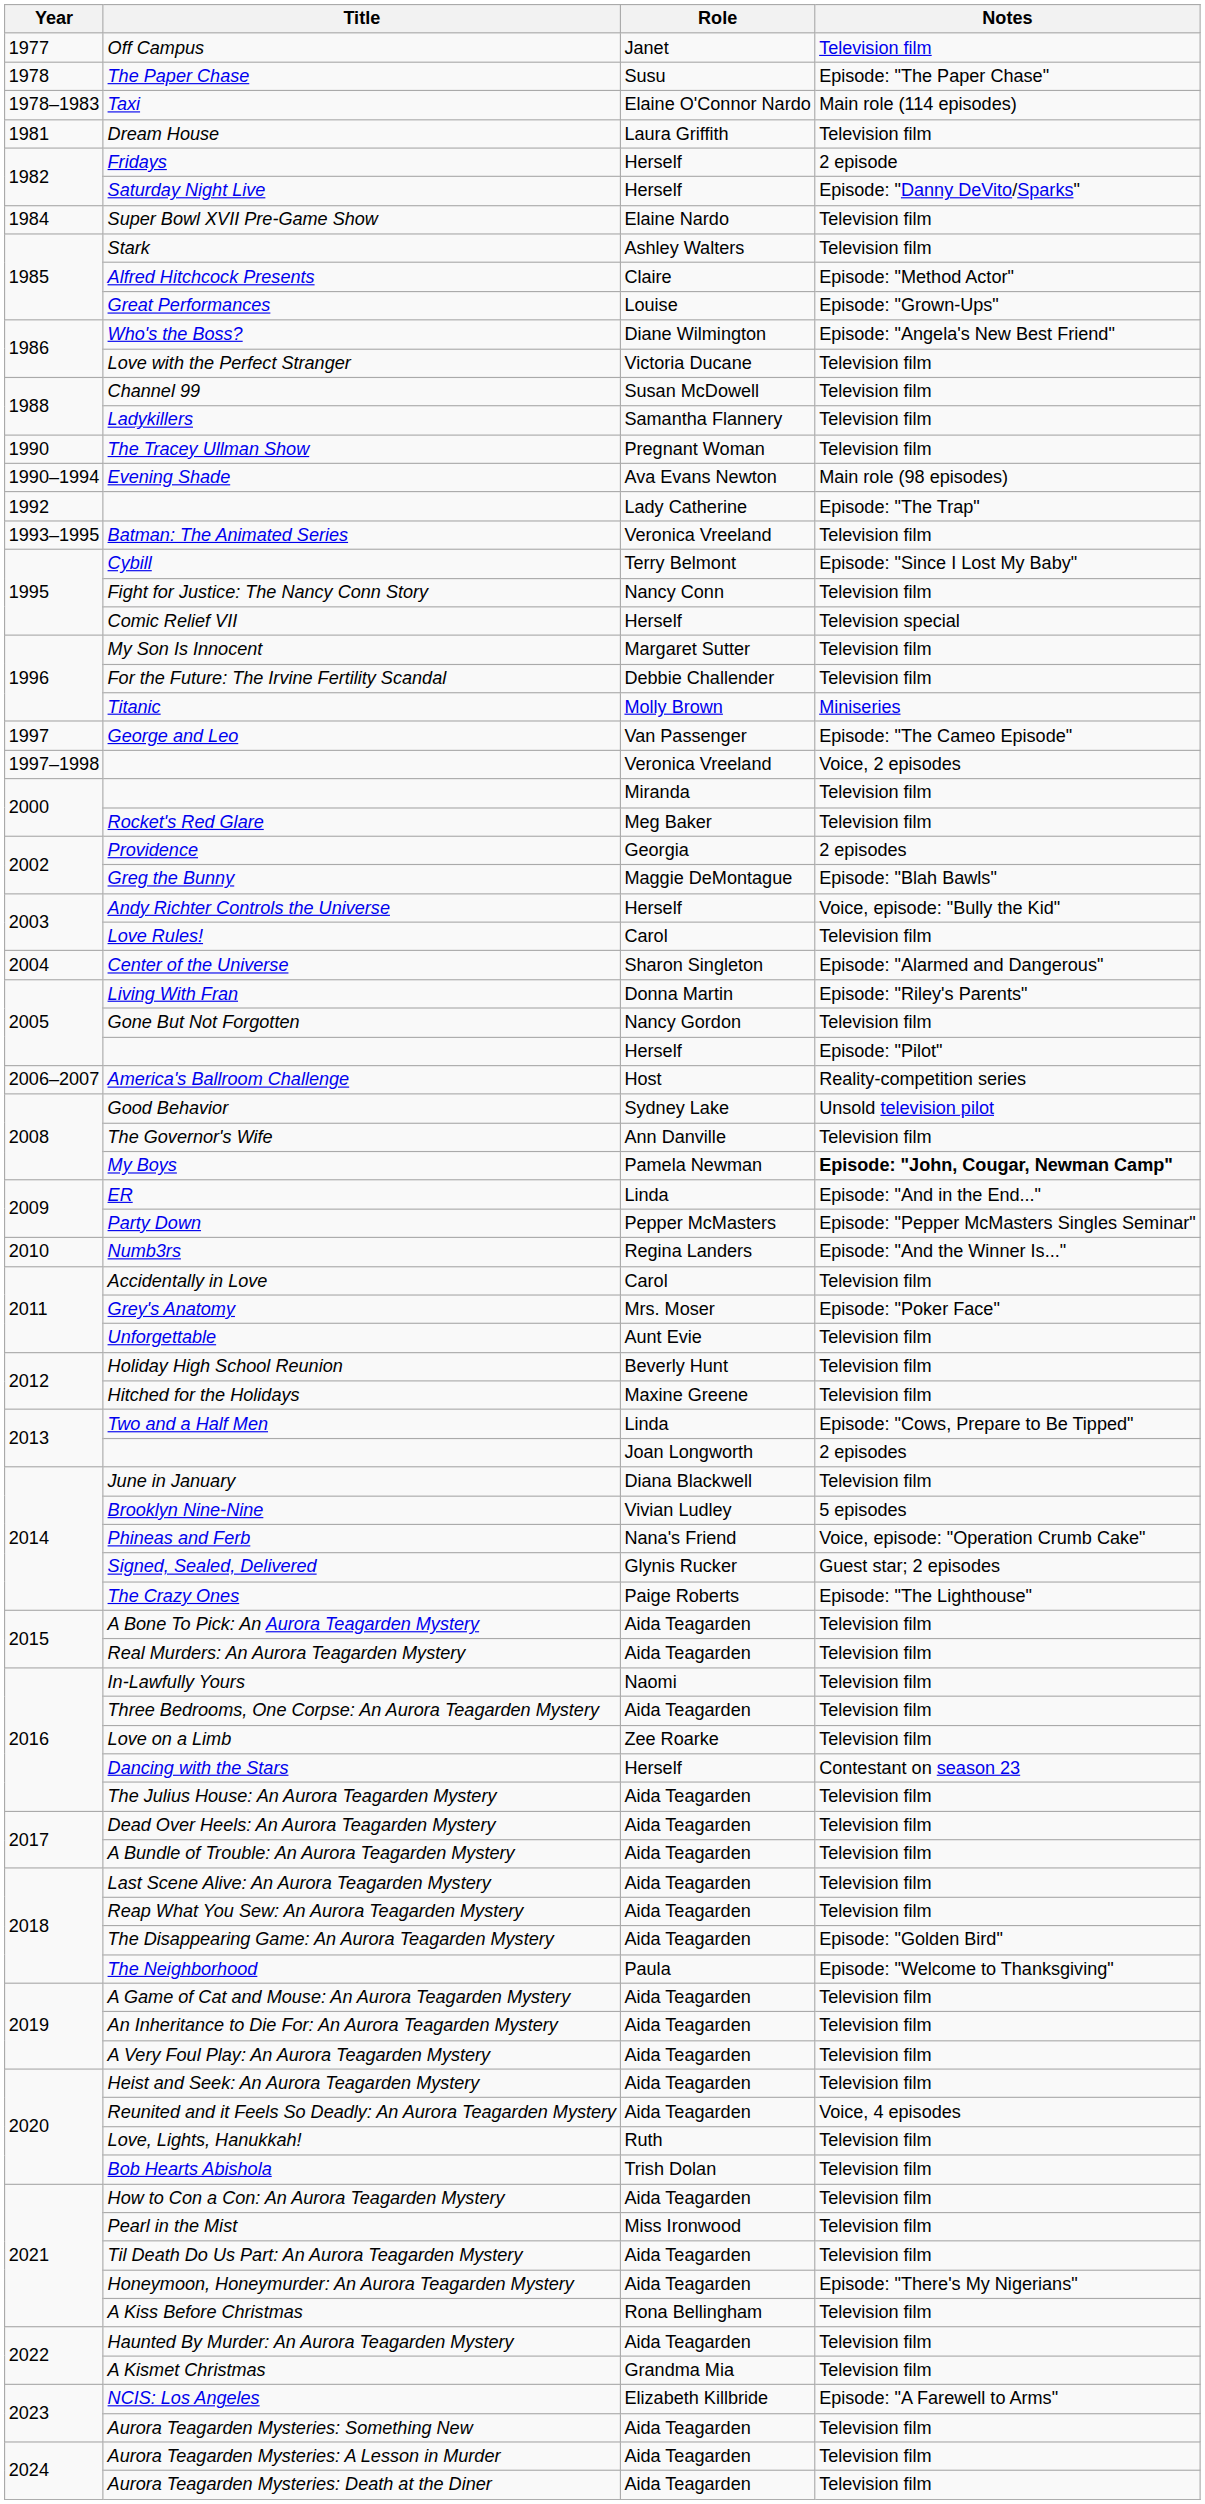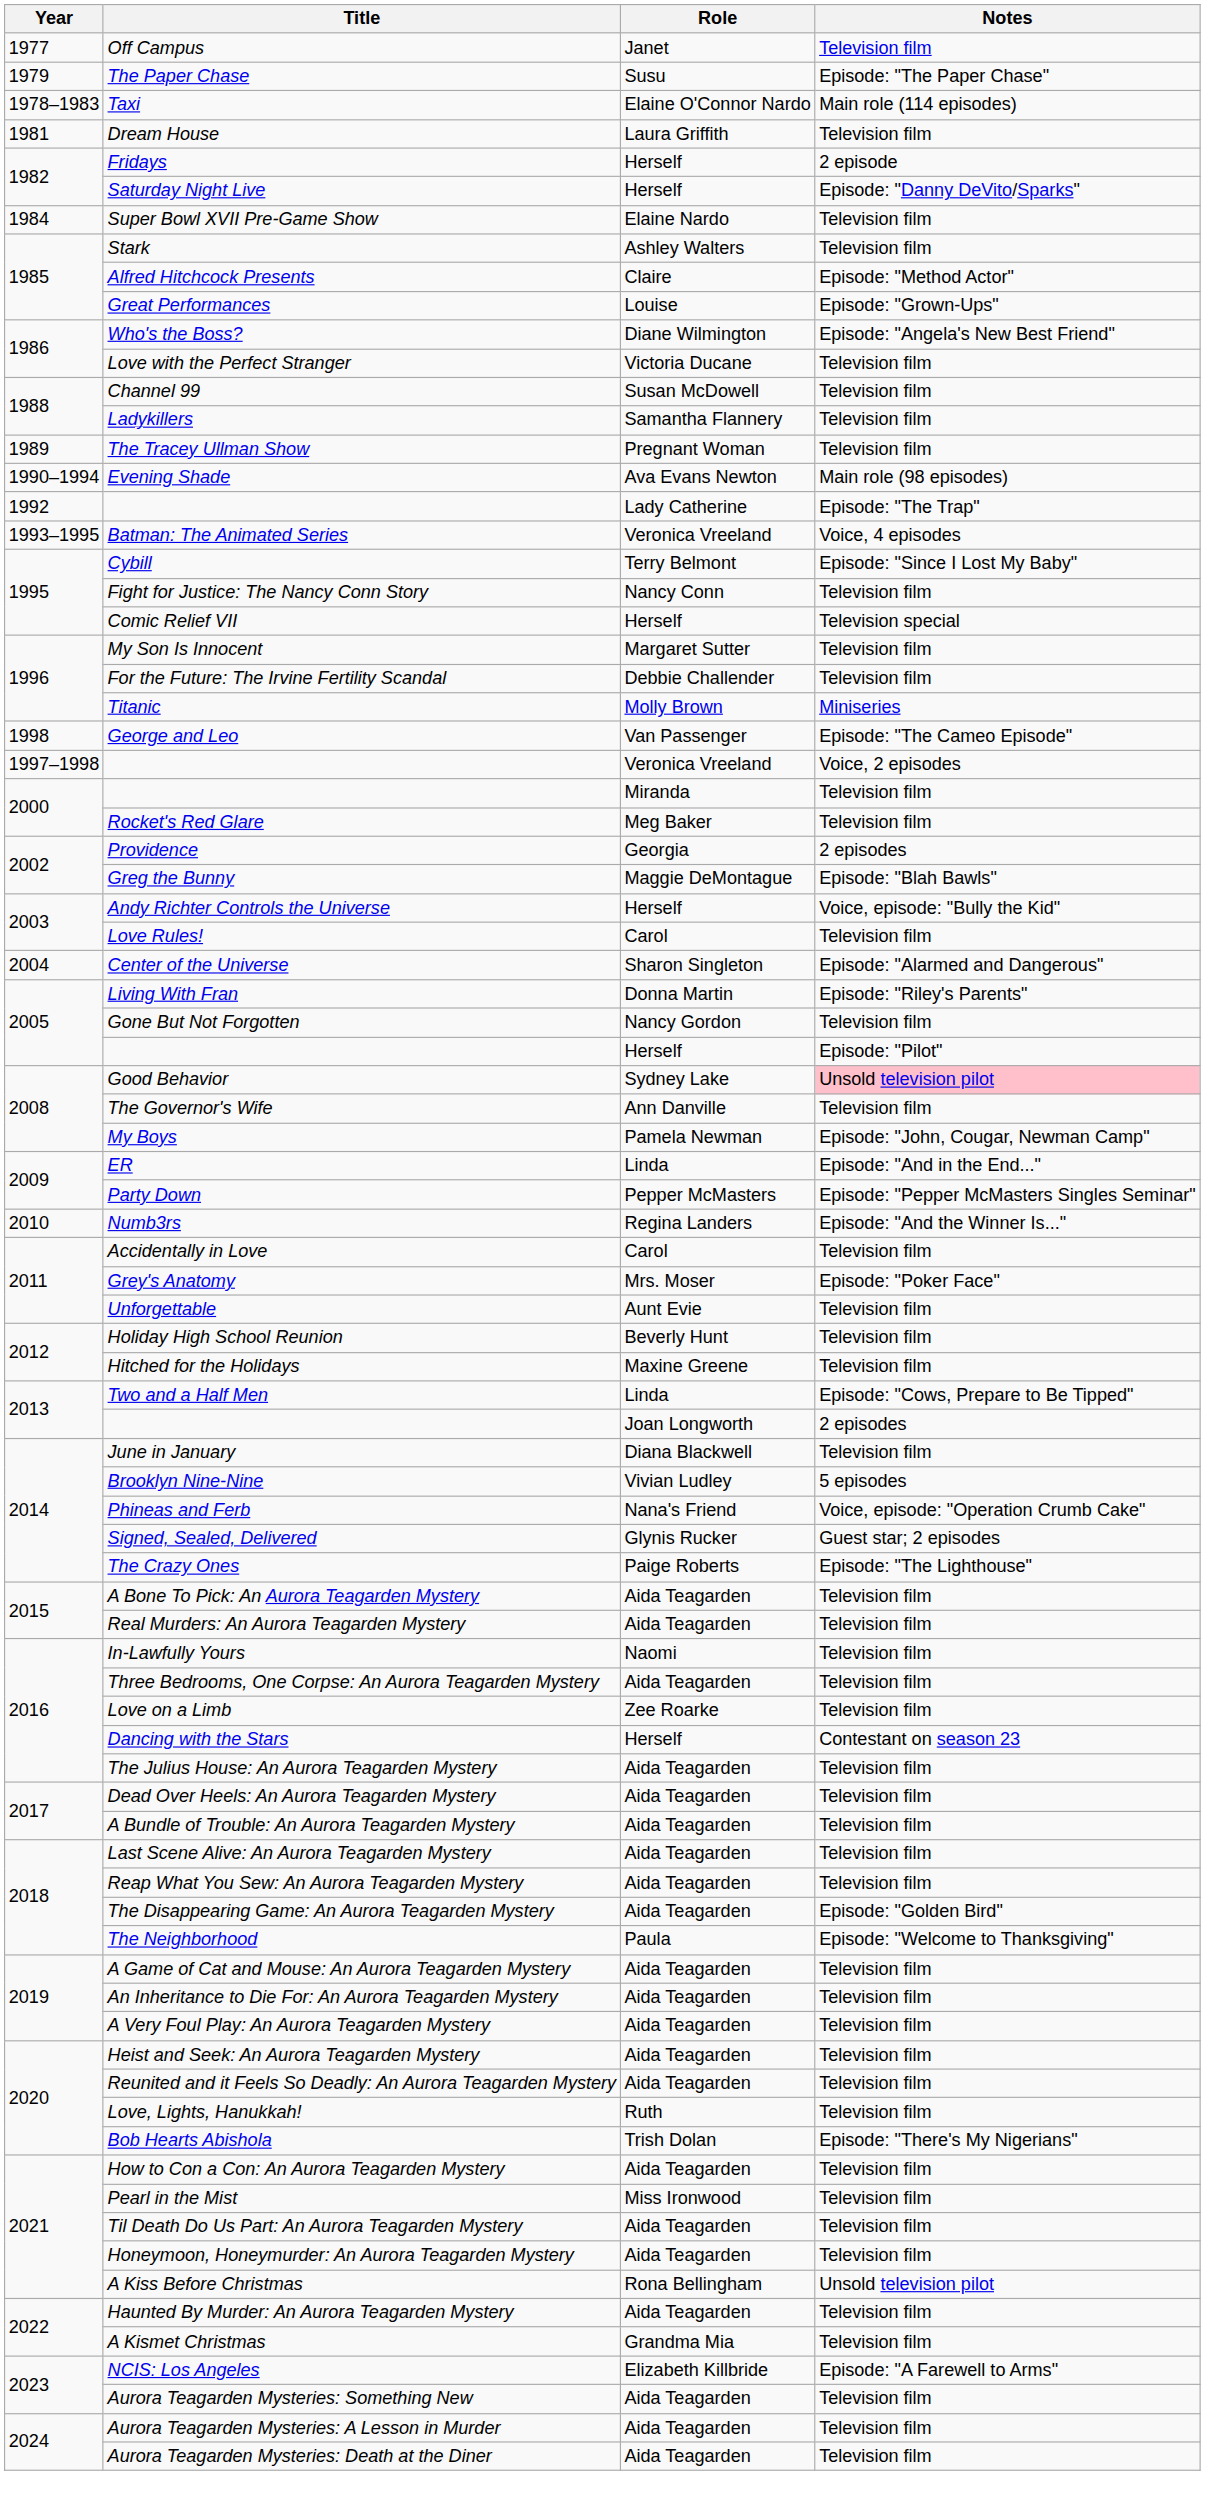 <table class = "wikitable sortable">
 <tr>
 <th>Year</th>
 <th>Title</th>
 <th>Role</th>
 <th class = "unsortable">Notes</th>
 </tr>
 <tr>
 <td>1977</td>
 <td><em>Off Campus</em></td>
 <td>Janet</td>
 <td><a href='#'>Television film</a></td>
 </tr>
 <tr>
-<td>1978</td>
+<td>1979</td>
 <td><em><a href='#'>The Paper Chase</a></em></td>
 <td>Susu</td>
 <td>Episode: "The Paper Chase"</td>
 </tr>
 <tr>
 <td>1978–1983</td>
 <td><em><a href='#'>Taxi</a></em></td>
 <td>Elaine O'Connor Nardo</td>
 <td>Main role (114 episodes)</td>
 </tr>
 <tr>
 <td>1981</td>
 <td><em>Dream House</em></td>
 <td>Laura Griffith</td>
 <td>Television film</td>
 </tr>
 <tr>
 <td rowspan="2">1982</td>
 <td><em><a href='#'>Fridays</a></em></td>
 <td>Herself</td>
 <td>2 episode</td>
 </tr>
 <tr>
 <td><em><a href='#'>Saturday Night Live</a></em></td>
 <td>Herself</td>
 <td>Episode: "<a href='#'>Danny DeVito</a>/<a href='#'>Sparks</a>"</td>
 </tr>
 <tr>
 <td>1984</td>
 <td><em>Super Bowl XVII Pre-Game Show</em></td>
 <td>Elaine Nardo</td>
 <td>Television film</td>
 </tr>
 <tr>
 <td rowspan="3">1985</td>
 <td><em>Stark</em></td>
 <td>Ashley Walters</td>
 <td>Television film</td>
 </tr>
 <tr>
 <td><em><a href='#'>Alfred Hitchcock Presents</a></em></td>
 <td>Claire</td>
 <td>Episode: "Method Actor"</td>
 </tr>
 <tr>
 <td><em><a href='#'>Great Performances</a></em></td>
 <td>Louise</td>
 <td>Episode: "Grown-Ups"</td>
 </tr>
 <tr>
 <td rowspan="2">1986</td>
 <td><em><a href='#'>Who's the Boss?</a></em></td>
 <td>Diane Wilmington</td>
 <td>Episode: "Angela's New Best Friend"</td>
 </tr>
 <tr>
 <td><em>Love with the Perfect Stranger</em></td>
 <td>Victoria Ducane</td>
 <td>Television film</td>
 </tr>
 <tr>
 <td rowspan="2">1988</td>
 <td><em>Channel 99</em></td>
 <td>Susan McDowell</td>
 <td>Television film</td>
 </tr>
 <tr>
 <td><em><a href='#'>Ladykillers</a></em></td>
 <td>Samantha Flannery</td>
 <td>Television film</td>
 </tr>
 <tr>
-<td>1990</td>
+<td>1989</td>
 <td><em><a href='#'>The Tracey Ullman Show</a></em></td>
 <td>Pregnant Woman</td>
 <td>Television film</td>
 </tr>
 <tr>
 <td>1990–1994</td>
 <td><em><a href='#'>Evening Shade</a></em></td>
 <td>Ava Evans Newton</td>
 <td>Main role (98 episodes)</td>
 </tr>
 <tr>
 <td>1992</td>
 <td><em></em></td>
 <td>Lady Catherine</td>
 <td>Episode: "The Trap"</td>
 </tr>
 <tr>
 <td>1993–1995</td>
 <td><em><a href='#'>Batman: The Animated Series</a></em></td>
 <td>Veronica Vreeland</td>
-<td>Television film</td>
+<td>Voice, 4 episodes</td>
 </tr>
 <tr>
 <td rowspan="3">1995</td>
 <td><em><a href='#'>Cybill</a></em></td>
 <td>Terry Belmont</td>
 <td>Episode: "Since I Lost My Baby"</td>
 </tr>
 <tr>
 <td><em>Fight for Justice: The Nancy Conn Story</em></td>
 <td>Nancy Conn</td>
 <td>Television film</td>
 </tr>
 <tr>
 <td><em>Comic Relief VII</em></td>
 <td>Herself</td>
 <td>Television special</td>
 </tr>
 <tr>
 <td rowspan="3">1996</td>
 <td><em>My Son Is Innocent</em></td>
 <td>Margaret Sutter</td>
 <td>Television film</td>
 </tr>
 <tr>
 <td><em>For the Future: The Irvine Fertility Scandal</em></td>
 <td>Debbie Challender</td>
 <td>Television film</td>
 </tr>
 <tr>
 <td><em><a href='#'>Titanic</a></em></td>
 <td><a href='#'>Molly Brown</a></td>
 <td><a href='#'>Miniseries</a></td>
 </tr>
 <tr>
-<td>1997</td>
+<td>1998</td>
 <td><em><a href='#'>George and Leo</a></em></td>
 <td>Van Passenger</td>
 <td>Episode: "The Cameo Episode"</td>
 </tr>
 <tr>
 <td>1997–1998</td>
 <td><em></em></td>
 <td>Veronica Vreeland</td>
 <td>Voice, 2 episodes</td>
 </tr>
 <tr>
 <td rowspan="2">2000</td>
 <td><em></em></td>
 <td>Miranda</td>
 <td>Television film</td>
 </tr>
 <tr>
 <td><em><a href='#'>Rocket's Red Glare</a></em></td>
 <td>Meg Baker</td>
 <td>Television film</td>
 </tr>
 <tr>
 <td rowspan="2">2002</td>
 <td><em><a href='#'>Providence</a></em></td>
 <td>Georgia</td>
 <td>2 episodes</td>
 </tr>
 <tr>
 <td><em><a href='#'>Greg the Bunny</a></em></td>
 <td>Maggie DeMontague</td>
 <td>Episode: "Blah Bawls"</td>
 </tr>
 <tr>
 <td rowspan="2">2003</td>
 <td><em><a href='#'>Andy Richter Controls the Universe</a></em></td>
 <td>Herself</td>
 <td>Voice, episode: "Bully the Kid"</td>
 </tr>
 <tr>
 <td><em><a href='#'>Love Rules!</a></em></td>
 <td>Carol</td>
 <td>Television film</td>
 </tr>
 <tr>
 <td>2004</td>
 <td><em><a href='#'>Center of the Universe</a></em></td>
 <td>Sharon Singleton</td>
 <td>Episode: "Alarmed and Dangerous"</td>
 </tr>
 <tr>
 <td rowspan="3">2005</td>
 <td><em><a href='#'>Living With Fran</a></em></td>
 <td>Donna Martin</td>
 <td>Episode: "Riley's Parents"</td>
 </tr>
 <tr>
 <td><em>Gone But Not Forgotten</em></td>
 <td>Nancy Gordon</td>
 <td>Television film</td>
 </tr>
 <tr>
 <td><em></em></td>
 <td>Herself</td>
 <td>Episode: "Pilot"</td>
 </tr>
 <tr>
-<td>2006–2007</td>
-<td><em><a href='#'>America's Ballroom Challenge</a></em></td>
-<td>Host</td>
-<td>Reality-competition series</td>
-</tr>
-<tr>
 <td rowspan="3">2008</td>
 <td><em>Good Behavior</em></td>
 <td>Sydney Lake</td>
-<td>Unsold <a href='#'>television pilot</a></td>
+<td style="background: pink;">Unsold <a href='#'>television pilot</a></td>
 </tr>
 <tr>
 <td><em>The Governor's Wife</em></td>
 <td>Ann Danville</td>
 <td>Television film</td>
 </tr>
 <tr>
 <td><em><a href='#'>My Boys</a></em></td>
 <td>Pamela Newman</td>
-<td><strong>Episode: "John, Cougar, Newman Camp"</strong></td>
+<td>Episode: "John, Cougar, Newman Camp"</td>
 </tr>
 <tr>
 <td rowspan="2">2009</td>
 <td><em><a href='#'>ER</a></em></td>
 <td>Linda</td>
 <td>Episode: "And in the End..."</td>
 </tr>
 <tr>
 <td><em><a href='#'>Party Down</a></em></td>
 <td>Pepper McMasters</td>
 <td>Episode: "Pepper McMasters Singles Seminar"</td>
 </tr>
 <tr>
 <td>2010</td>
 <td><em><a href='#'>Numb3rs</a></em></td>
 <td>Regina Landers</td>
 <td>Episode: "And the Winner Is..."</td>
 </tr>
 <tr>
 <td rowspan="3">2011</td>
 <td><em>Accidentally in Love</em></td>
 <td>Carol</td>
 <td>Television film</td>
 </tr>
 <tr>
 <td><em><a href='#'>Grey's Anatomy</a></em></td>
 <td>Mrs. Moser</td>
 <td>Episode: "Poker Face"</td>
 </tr>
 <tr>
 <td><em><a href='#'>Unforgettable</a></em></td>
 <td>Aunt Evie</td>
 <td>Television film</td>
 </tr>
 <tr>
 <td rowspan="2">2012</td>
 <td><em>Holiday High School Reunion</em></td>
 <td>Beverly Hunt</td>
 <td>Television film</td>
 </tr>
 <tr>
 <td><em>Hitched for the Holidays</em></td>
 <td>Maxine Greene</td>
 <td>Television film</td>
 </tr>
 <tr>
 <td rowspan="2">2013</td>
 <td><em><a href='#'>Two and a Half Men</a></em></td>
 <td>Linda</td>
 <td>Episode: "Cows, Prepare to Be Tipped"</td>
 </tr>
 <tr>
 <td><em></em></td>
 <td>Joan Longworth</td>
 <td>2 episodes</td>
 </tr>
 <tr>
 <td rowspan="5">2014</td>
 <td><em>June in January</em></td>
 <td>Diana Blackwell</td>
 <td>Television film</td>
 </tr>
 <tr>
 <td><em><a href='#'>Brooklyn Nine-Nine</a></em></td>
 <td>Vivian Ludley</td>
 <td>5 episodes</td>
 </tr>
 <tr>
 <td><em><a href='#'>Phineas and Ferb</a></em></td>
 <td>Nana's Friend</td>
 <td>Voice, episode: "Operation Crumb Cake"</td>
 </tr>
 <tr>
 <td><em><a href='#'>Signed, Sealed, Delivered</a></em></td>
 <td>Glynis Rucker</td>
 <td>Guest star; 2 episodes</td>
 </tr>
 <tr>
 <td><em><a href='#'>The Crazy Ones</a></em></td>
 <td>Paige Roberts</td>
 <td>Episode: "The Lighthouse"</td>
 </tr>
 <tr>
 <td rowspan="2">2015</td>
 <td><em>A Bone To Pick: An <a href='#'>Aurora Teagarden Mystery</a></em></td>
 <td>Aida Teagarden</td>
 <td>Television film</td>
 </tr>
 <tr>
 <td><em>Real Murders: An Aurora Teagarden Mystery</em></td>
 <td>Aida Teagarden</td>
 <td>Television film</td>
 </tr>
 <tr>
 <td rowspan="5">2016</td>
 <td><em>In-Lawfully Yours</em></td>
 <td>Naomi</td>
 <td>Television film</td>
 </tr>
 <tr>
 <td><em>Three Bedrooms, One Corpse: An Aurora Teagarden Mystery</em></td>
 <td>Aida Teagarden</td>
 <td>Television film</td>
 </tr>
 <tr>
 <td><em>Love on a Limb</em></td>
 <td>Zee Roarke</td>
 <td>Television film</td>
 </tr>
 <tr>
 <td><em><a href='#'>Dancing with the Stars</a></em></td>
 <td>Herself</td>
 <td>Contestant on <a href='#'>season 23</a></td>
 </tr>
 <tr>
 <td><em>The Julius House: An Aurora Teagarden Mystery</em></td>
 <td>Aida Teagarden</td>
 <td>Television film</td>
 </tr>
 <tr>
 <td rowspan="2">2017</td>
 <td><em>Dead Over Heels: An Aurora Teagarden Mystery</em></td>
 <td>Aida Teagarden</td>
 <td>Television film</td>
 </tr>
 <tr>
 <td><em>A Bundle of Trouble: An Aurora Teagarden Mystery</em></td>
 <td>Aida Teagarden</td>
 <td>Television film</td>
 </tr>
 <tr>
 <td rowspan="4">2018</td>
 <td><em>Last Scene Alive: An Aurora Teagarden Mystery</em></td>
 <td>Aida Teagarden</td>
 <td>Television film</td>
 </tr>
 <tr>
 <td><em>Reap What You Sew: An Aurora Teagarden Mystery</em></td>
 <td>Aida Teagarden</td>
 <td>Television film</td>
 </tr>
 <tr>
 <td><em>The Disappearing Game: An Aurora Teagarden Mystery</em></td>
 <td>Aida Teagarden</td>
 <td>Episode: "Golden Bird"</td>
 </tr>
 <tr>
 <td><em><a href='#'>The Neighborhood</a></em></td>
 <td>Paula</td>
 <td>Episode: "Welcome to Thanksgiving"</td>
 </tr>
 <tr>
 <td rowspan="3">2019</td>
 <td><em>A Game of Cat and Mouse: An Aurora Teagarden Mystery</em></td>
 <td>Aida Teagarden</td>
 <td>Television film</td>
 </tr>
 <tr>
 <td><em>An Inheritance to Die For: An Aurora Teagarden Mystery</em></td>
 <td>Aida Teagarden</td>
 <td>Television film</td>
 </tr>
 <tr>
 <td><em>A Very Foul Play: An Aurora Teagarden Mystery</em></td>
 <td>Aida Teagarden</td>
 <td>Television film</td>
 </tr>
 <tr>
 <td rowspan="4">2020</td>
 <td><em>Heist and Seek: An Aurora Teagarden Mystery</em></td>
 <td>Aida Teagarden</td>
 <td>Television film</td>
 </tr>
 <tr>
 <td><em>Reunited and it Feels So Deadly: An Aurora Teagarden Mystery</em></td>
 <td>Aida Teagarden</td>
-<td>Voice, 4 episodes</td>
+<td>Television film</td>
 </tr>
 <tr>
 <td><em>Love, Lights, Hanukkah!</em></td>
 <td>Ruth</td>
 <td>Television film</td>
 </tr>
 <tr>
 <td><em><a href='#'>Bob Hearts Abishola</a></em></td>
 <td>Trish Dolan</td>
-<td>Television film</td>
+<td>Episode: "There's My Nigerians"</td>
 </tr>
 <tr>
 <td rowspan="5">2021</td>
 <td><em>How to Con a Con: An Aurora Teagarden Mystery</em></td>
 <td>Aida Teagarden</td>
 <td>Television film</td>
 </tr>
 <tr>
 <td><em>Pearl in the Mist</em></td>
 <td>Miss Ironwood</td>
 <td>Television film</td>
 </tr>
 <tr>
 <td><em>Til Death Do Us Part: An Aurora Teagarden Mystery</em></td>
 <td>Aida Teagarden</td>
 <td>Television film</td>
 </tr>
 <tr>
 <td><em>Honeymoon, Honeymurder: An Aurora Teagarden Mystery</em></td>
 <td>Aida Teagarden</td>
-<td>Episode: "There's My Nigerians"</td>
+<td>Television film</td>
 </tr>
 <tr>
 <td><em>A Kiss Before Christmas</em></td>
 <td>Rona Bellingham</td>
-<td>Television film</td>
+<td>Unsold <a href='#'>television pilot</a></td>
 </tr>
 <tr>
 <td rowspan="2">2022</td>
 <td><em>Haunted By Murder: An Aurora Teagarden Mystery</em></td>
 <td>Aida Teagarden</td>
 <td>Television film</td>
 </tr>
 <tr>
 <td><em>A Kismet Christmas</em></td>
 <td>Grandma Mia</td>
 <td>Television film</td>
 </tr>
 <tr>
 <td rowspan="2">2023</td>
 <td><em><a href='#'>NCIS: Los Angeles</a></em></td>
 <td>Elizabeth Killbride</td>
 <td>Episode: "A Farewell to Arms"</td>
 </tr>
 <tr>
 <td><em>Aurora Teagarden Mysteries: Something New</em></td>
 <td>Aida Teagarden</td>
 <td>Television film</td>
 </tr>
 <tr>
 <td rowspan="2">2024</td>
 <td><em>Aurora Teagarden Mysteries: A Lesson in Murder</em></td>
 <td>Aida Teagarden</td>
 <td>Television film</td>
 </tr>
 <tr>
 <td><em>Aurora Teagarden Mysteries: Death at the Diner</em></td>
 <td>Aida Teagarden</td>
 <td>Television film</td>
 </tr>
 </table>
